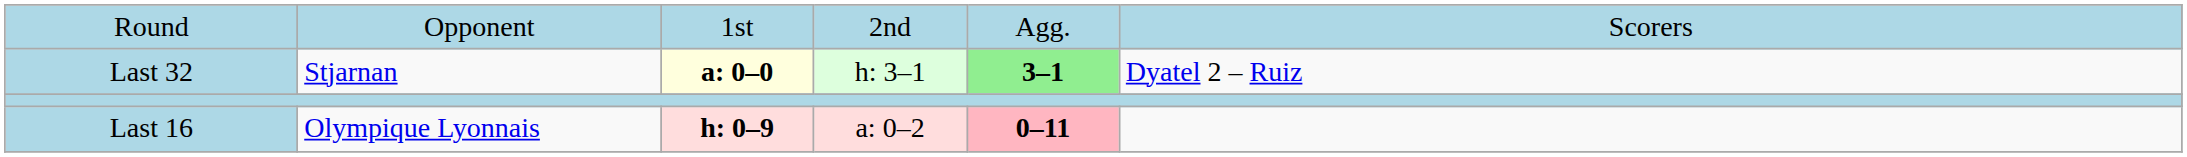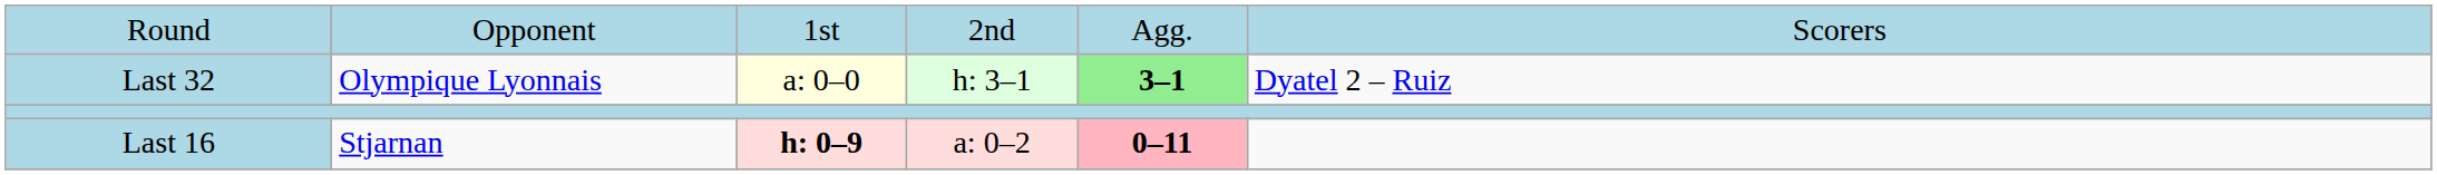 <table class="wikitable" style="text-align:center">
 <tr bgcolor=lightblue>
 <td width=160px>Round</td>
 <td width=200px>Opponent</td>
 <td width=80px>1st</td>
 <td width=80px>2nd</td>
 <td width=80px>Agg.</td>
 <td width=600px>Scorers</td>
 </tr>
 <tr>
 <td bgcolor=lightblue>Last 32</td>
-<td align=left> <a href='#'>Stjarnan</a></td>
-<td bgcolor="#ffffdd"><strong>a: 0–0</strong></td>
+<td align=left> <a href='#'>Olympique Lyonnais</a></td>
+<td bgcolor="#ffffdd">a: 0–0</td>
 <td bgcolor="#ddffdd">h: 3–1</td>
 <td bgcolor=lightgreen><strong>3–1</strong></td>
 <td align=left><a href='#'>Dyatel</a> 2 – <a href='#'>Ruiz</a></td>
 </tr>
 <tr bgcolor=lightblue>
 <td colspan=6></td>
 </tr>
 <tr>
 <td bgcolor=lightblue>Last 16</td>
-<td align=left> <a href='#'>Olympique Lyonnais</a></td>
+<td align=left> <a href='#'>Stjarnan</a></td>
 <td bgcolor="#ffdddd"><strong>h: 0–9</strong></td>
 <td bgcolor="#ffdddd">a: 0–2</td>
 <td bgcolor=lightpink><strong>0–11</strong></td>
 </tr>
 </table>
